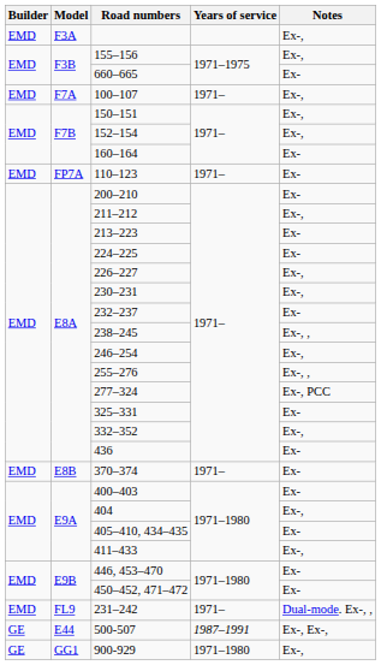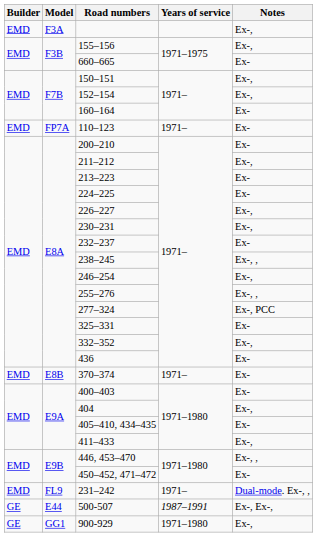 <table class="wikitable sticky-header">
 <tr>
 <th>Builder</th>
 <th>Model</th>
 <th>Road numbers</th>
 <th>Years of service</th>
 <th>Notes</th>
 </tr>
 <tr>
 <td><a href='#'>EMD</a></td>
 <td><a href='#'>F3A</a></td>
 <td></td>
 <td></td>
 <td>Ex-, </td>
 </tr>
 <tr>
 <td rowspan="2"><a href='#'>EMD</a></td>
 <td rowspan="2"><a href='#'>F3B</a></td>
 <td>155–156</td>
 <td rowspan="2">1971–1975</td>
 <td>Ex-, </td>
 </tr>
 <tr>
 <td>660–665</td>
 <td>Ex-</td>
-</tr>
-<tr>
-<td><a href='#'>EMD</a></td>
-<td><a href='#'>F7A</a></td>
-<td>100–107</td>
-<td>1971–</td>
-<td>Ex-, </td>
 </tr>
 <tr>
 <td rowspan="3"><a href='#'>EMD</a></td>
 <td rowspan="3"><a href='#'>F7B</a></td>
 <td>150–151</td>
 <td rowspan="3">1971–</td>
 <td>Ex-, </td>
 </tr>
 <tr>
 <td>152–154</td>
 <td>Ex-, </td>
 </tr>
 <tr>
 <td>160–164</td>
 <td>Ex-</td>
 </tr>
 <tr>
 <td><a href='#'>EMD</a></td>
 <td><a href='#'>FP7A</a></td>
 <td>110–123</td>
 <td>1971–</td>
 <td>Ex-</td>
 </tr>
 <tr>
 <td rowspan="14"><a href='#'>EMD</a></td>
 <td rowspan="14"><a href='#'>E8A</a></td>
 <td>200–210</td>
 <td rowspan="14">1971–</td>
 <td>Ex-</td>
 </tr>
 <tr>
 <td>211–212</td>
 <td>Ex-, </td>
 </tr>
 <tr>
 <td>213–223</td>
 <td>Ex-</td>
 </tr>
 <tr>
 <td>224–225</td>
 <td>Ex-</td>
 </tr>
 <tr>
 <td>226–227</td>
 <td>Ex-, </td>
 </tr>
 <tr>
 <td>230–231</td>
 <td>Ex-, </td>
 </tr>
 <tr>
 <td>232–237</td>
 <td>Ex-</td>
 </tr>
 <tr>
 <td>238–245</td>
 <td>Ex-, , </td>
 </tr>
 <tr>
 <td>246–254</td>
 <td>Ex-, </td>
 </tr>
 <tr>
 <td>255–276</td>
 <td>Ex-, , </td>
 </tr>
 <tr>
 <td>277–324</td>
 <td>Ex-, PCC</td>
 </tr>
 <tr>
 <td>325–331</td>
 <td>Ex-</td>
 </tr>
 <tr>
 <td>332–352</td>
 <td>Ex-, </td>
 </tr>
 <tr>
 <td>436</td>
 <td>Ex-</td>
 </tr>
 <tr>
 <td><a href='#'>EMD</a></td>
 <td><a href='#'>E8B</a></td>
 <td>370–374</td>
 <td>1971–</td>
 <td>Ex-</td>
 </tr>
 <tr>
 <td rowspan="4"><a href='#'>EMD</a></td>
 <td rowspan="4"><a href='#'>E9A</a></td>
 <td>400–403</td>
 <td rowspan="4">1971–1980</td>
 <td>Ex-</td>
 </tr>
 <tr>
 <td>404</td>
 <td>Ex-, </td>
 </tr>
 <tr>
 <td>405–410, 434–435</td>
 <td>Ex-</td>
 </tr>
 <tr>
 <td>411–433</td>
 <td>Ex-, </td>
 </tr>
 <tr>
 <td rowspan="2"><a href='#'>EMD</a></td>
 <td rowspan="2"><a href='#'>E9B</a></td>
 <td>446, 453–470</td>
 <td rowspan="2">1971–1980</td>
-<td>Ex-</td>
+<td>Ex-, , </td>
 </tr>
 <tr>
 <td>450–452, 471–472</td>
 <td>Ex-</td>
 </tr>
 <tr>
 <td><a href='#'>EMD</a></td>
 <td><a href='#'>FL9</a></td>
 <td>231–242</td>
 <td>1971–</td>
 <td><a href='#'>Dual-mode</a>. Ex-, , </td>
 </tr>
 <tr>
 <td><a href='#'>GE</a></td>
 <td><a href='#'>E44</a></td>
 <td>500-507</td>
 <td><em>1987–1991</em></td>
 <td>Ex-, Ex-, </td>
 </tr>
 <tr>
 <td><a href='#'>GE</a></td>
 <td><a href='#'>GG1</a></td>
 <td>900-929</td>
 <td>1971–1980</td>
 <td>Ex-, </td>
 </tr>
 </table>
